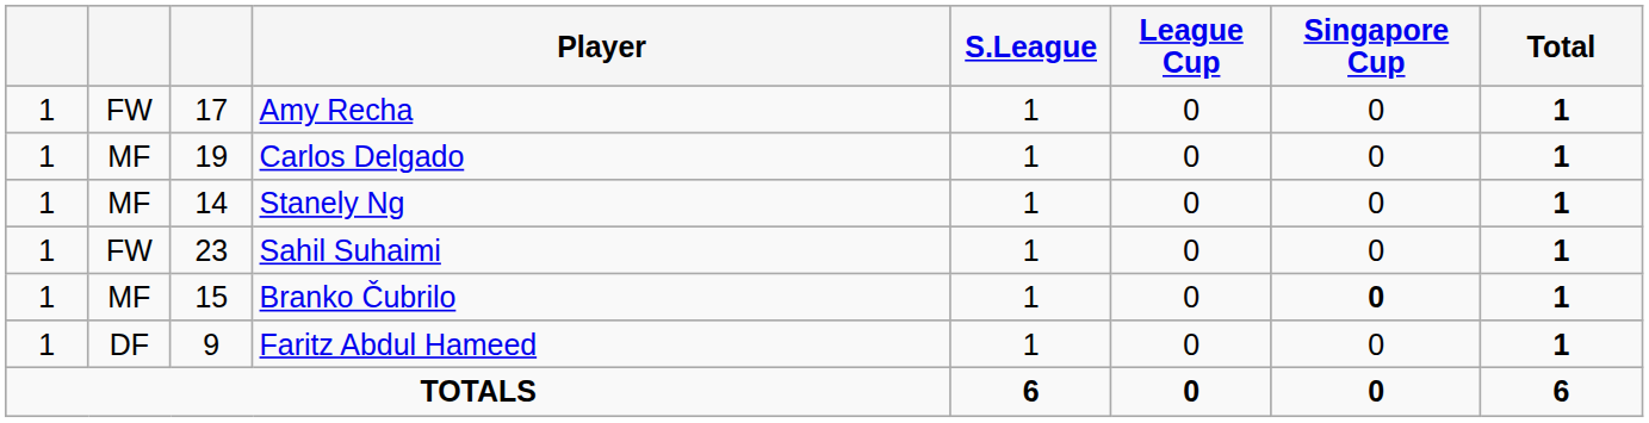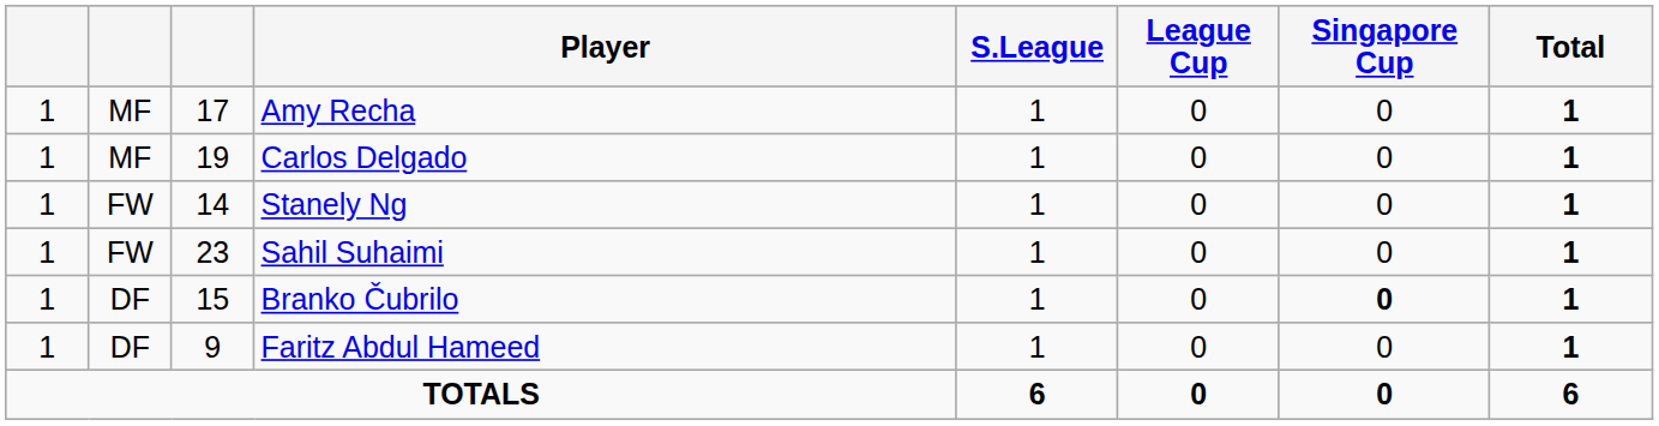 <table class="wikitable" style="font-size: 95%; text-align: center;">
 <tr>
 <th style="background:#F5F5F5; color:black; width:35px;"></th>
 <th style="background:#F5F5F5; color:black; width:35px;"></th>
 <th style="background:#F5F5F5; color:black; width:35px;"></th>
 <th style="background:#F5F5F5; color:black; width:350px;">Player</th>
 <th style="background:#F5F5F5; color:black; width:75px;"><a href='#'>S.League</a></th>
 <th style="background:#F5F5F5; color:black; width:75px;"><a href='#'>League Cup</a></th>
 <th style="background:#F5F5F5; color:black; width:100px;"><a href='#'>Singapore Cup</a></th>
 <th style="background:#F5F5F5; color:black; width:75px;">Total</th>
 </tr>
 <tr>
 <td>1</td>
-<td>FW</td>
+<td>MF</td>
 <td>17</td>
 <td align=left> <a href='#'>Amy Recha</a></td>
 <td>1</td>
 <td>0</td>
 <td>0</td>
 <td><strong>1</strong></td>
 </tr>
 <tr>
 <td>1</td>
 <td>MF</td>
 <td>19</td>
 <td align=left> <a href='#'>Carlos Delgado</a></td>
 <td>1</td>
 <td>0</td>
 <td>0</td>
 <td><strong>1</strong></td>
 </tr>
 <tr>
 <td>1</td>
-<td>MF</td>
+<td>FW</td>
 <td>14</td>
 <td align=left> <a href='#'>Stanely Ng</a></td>
 <td>1</td>
 <td>0</td>
 <td>0</td>
 <td><strong>1</strong></td>
 </tr>
 <tr>
 <td>1</td>
 <td>FW</td>
 <td>23</td>
 <td align=left> <a href='#'>Sahil Suhaimi</a></td>
 <td>1</td>
 <td>0</td>
 <td>0</td>
 <td><strong>1</strong></td>
 </tr>
 <tr>
 <td>1</td>
-<td>MF</td>
+<td>DF</td>
 <td>15</td>
 <td align=left> <a href='#'>Branko Čubrilo</a></td>
 <td>1</td>
 <td>0</td>
 <td><strong>0</strong></td>
 <td><strong>1</strong></td>
 </tr>
 <tr>
 <td>1</td>
 <td>DF</td>
 <td>9</td>
 <td align=left> <a href='#'>Faritz Abdul Hameed</a></td>
 <td>1</td>
 <td>0</td>
 <td>0</td>
 <td><strong>1</strong></td>
 </tr>
 <tr>
 <td colspan="4"><strong>TOTALS</strong></td>
 <td><strong>6</strong></td>
 <td><strong>0</strong></td>
 <td><strong>0</strong></td>
 <td><strong>6</strong></td>
 </tr>
 </table>
